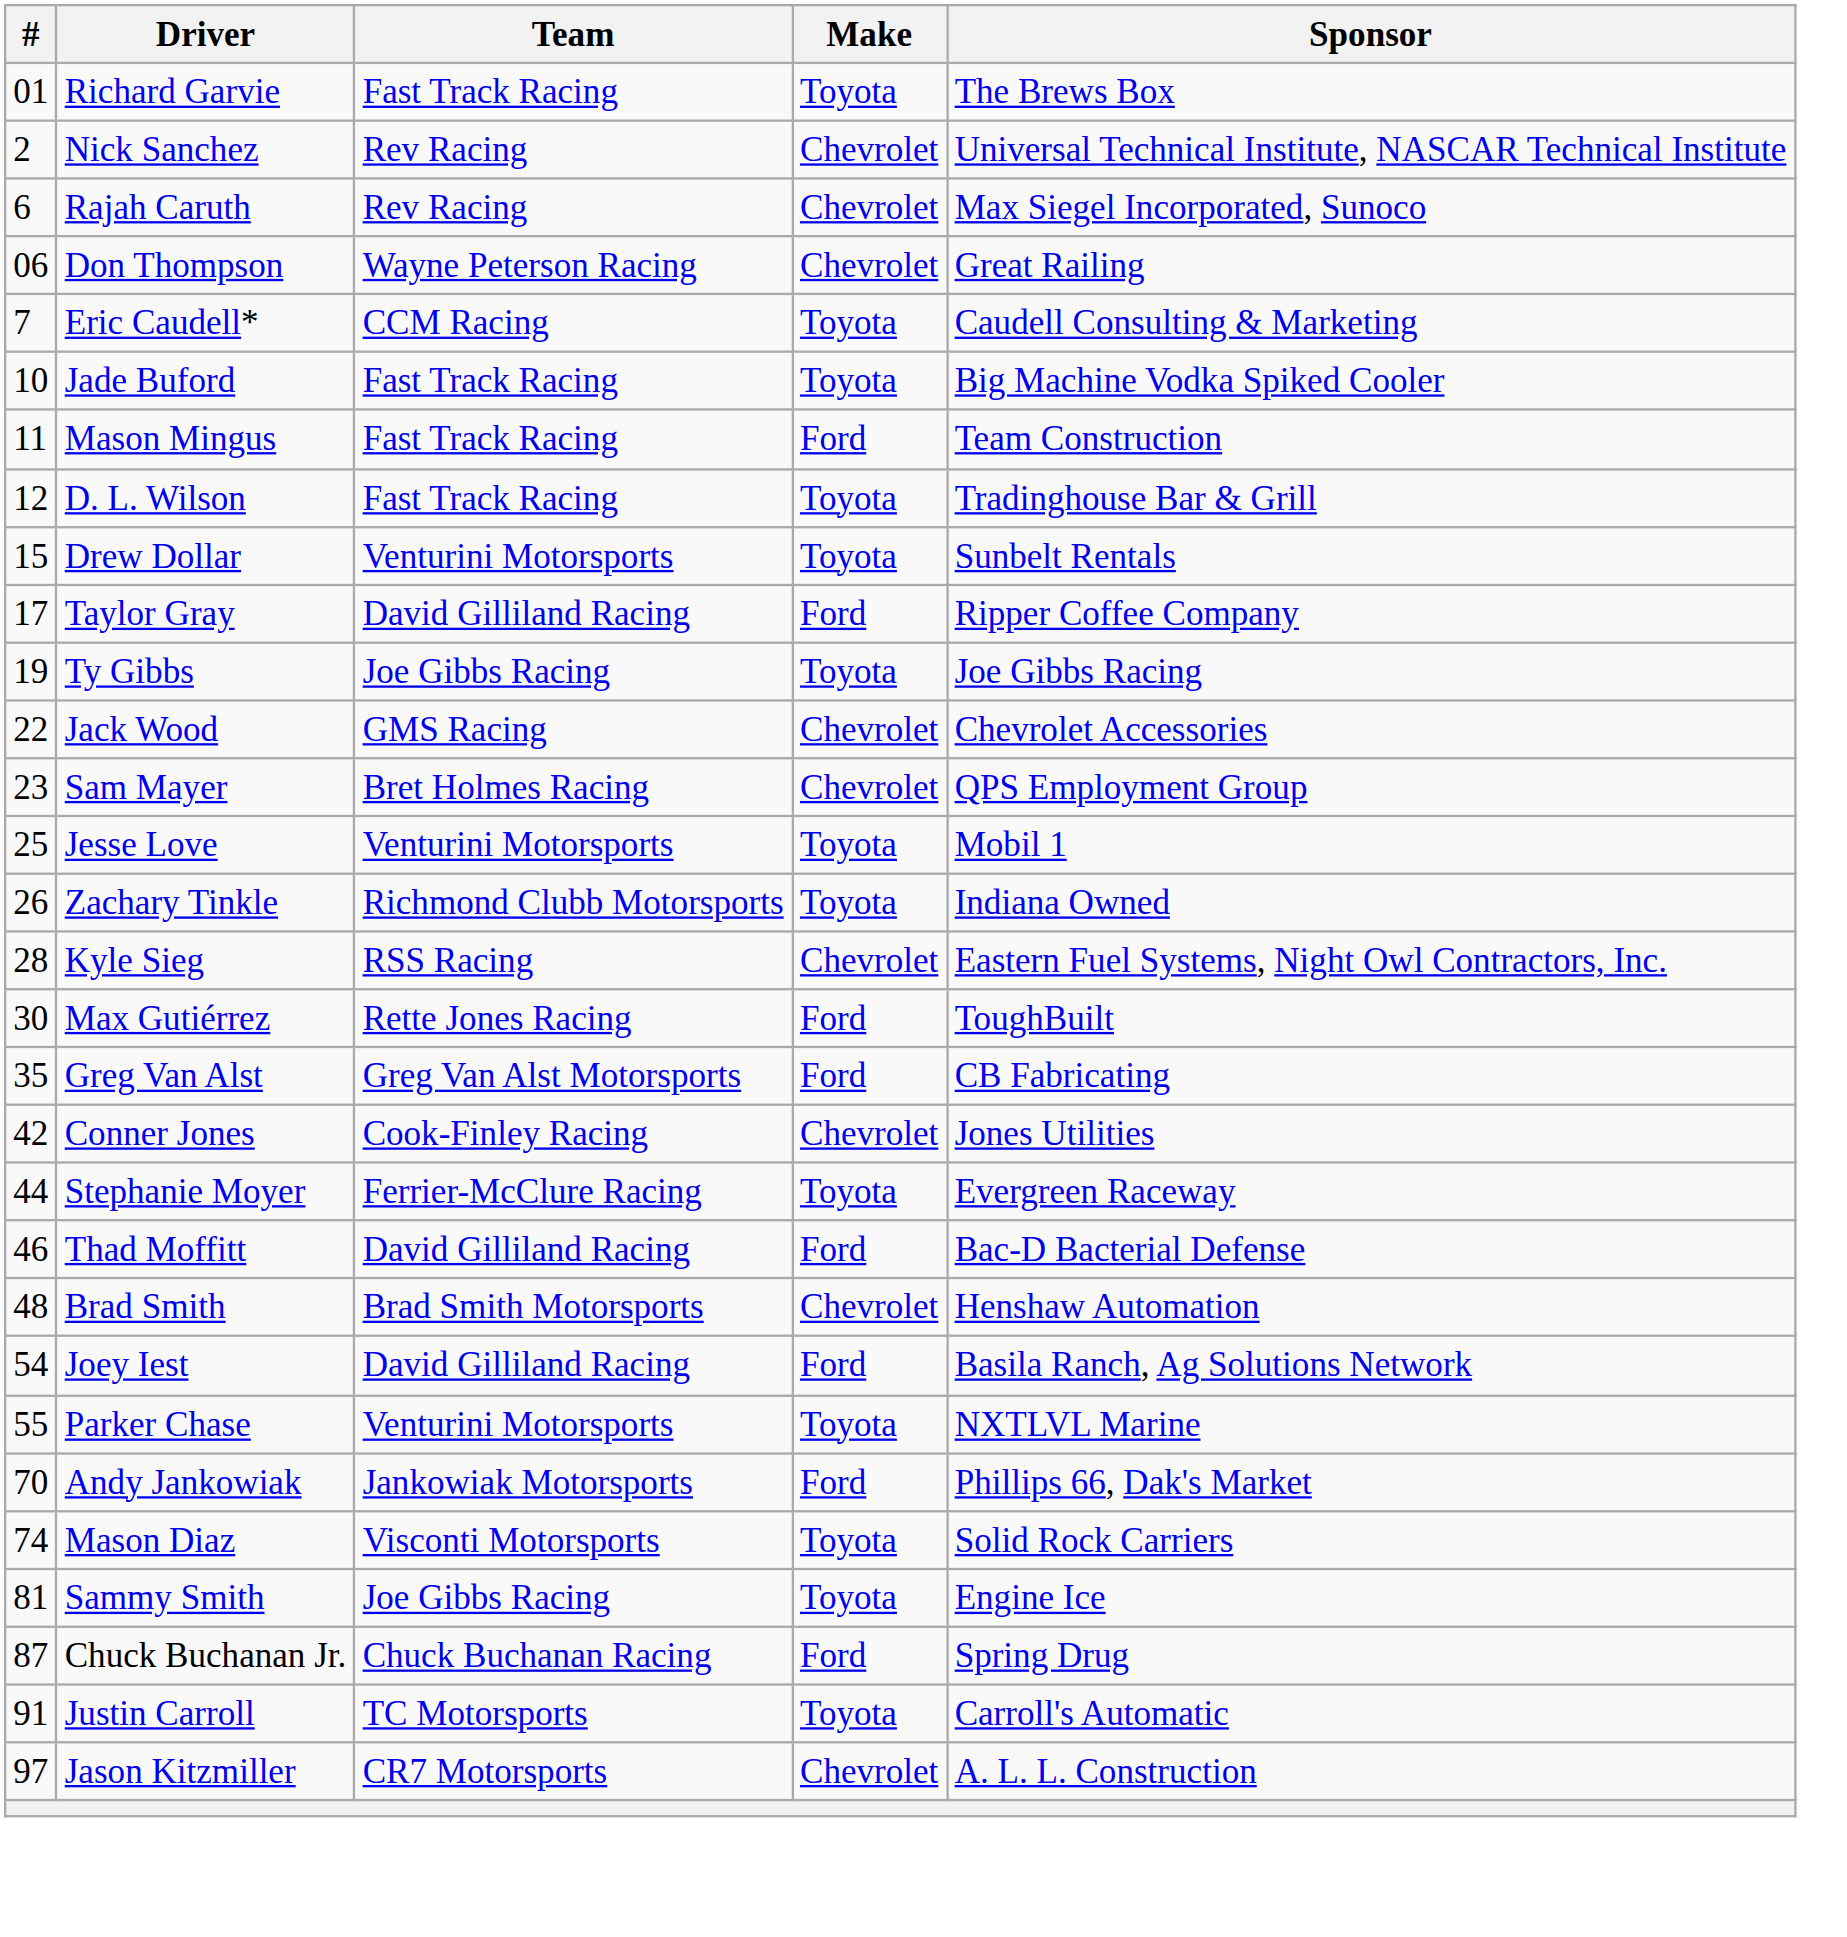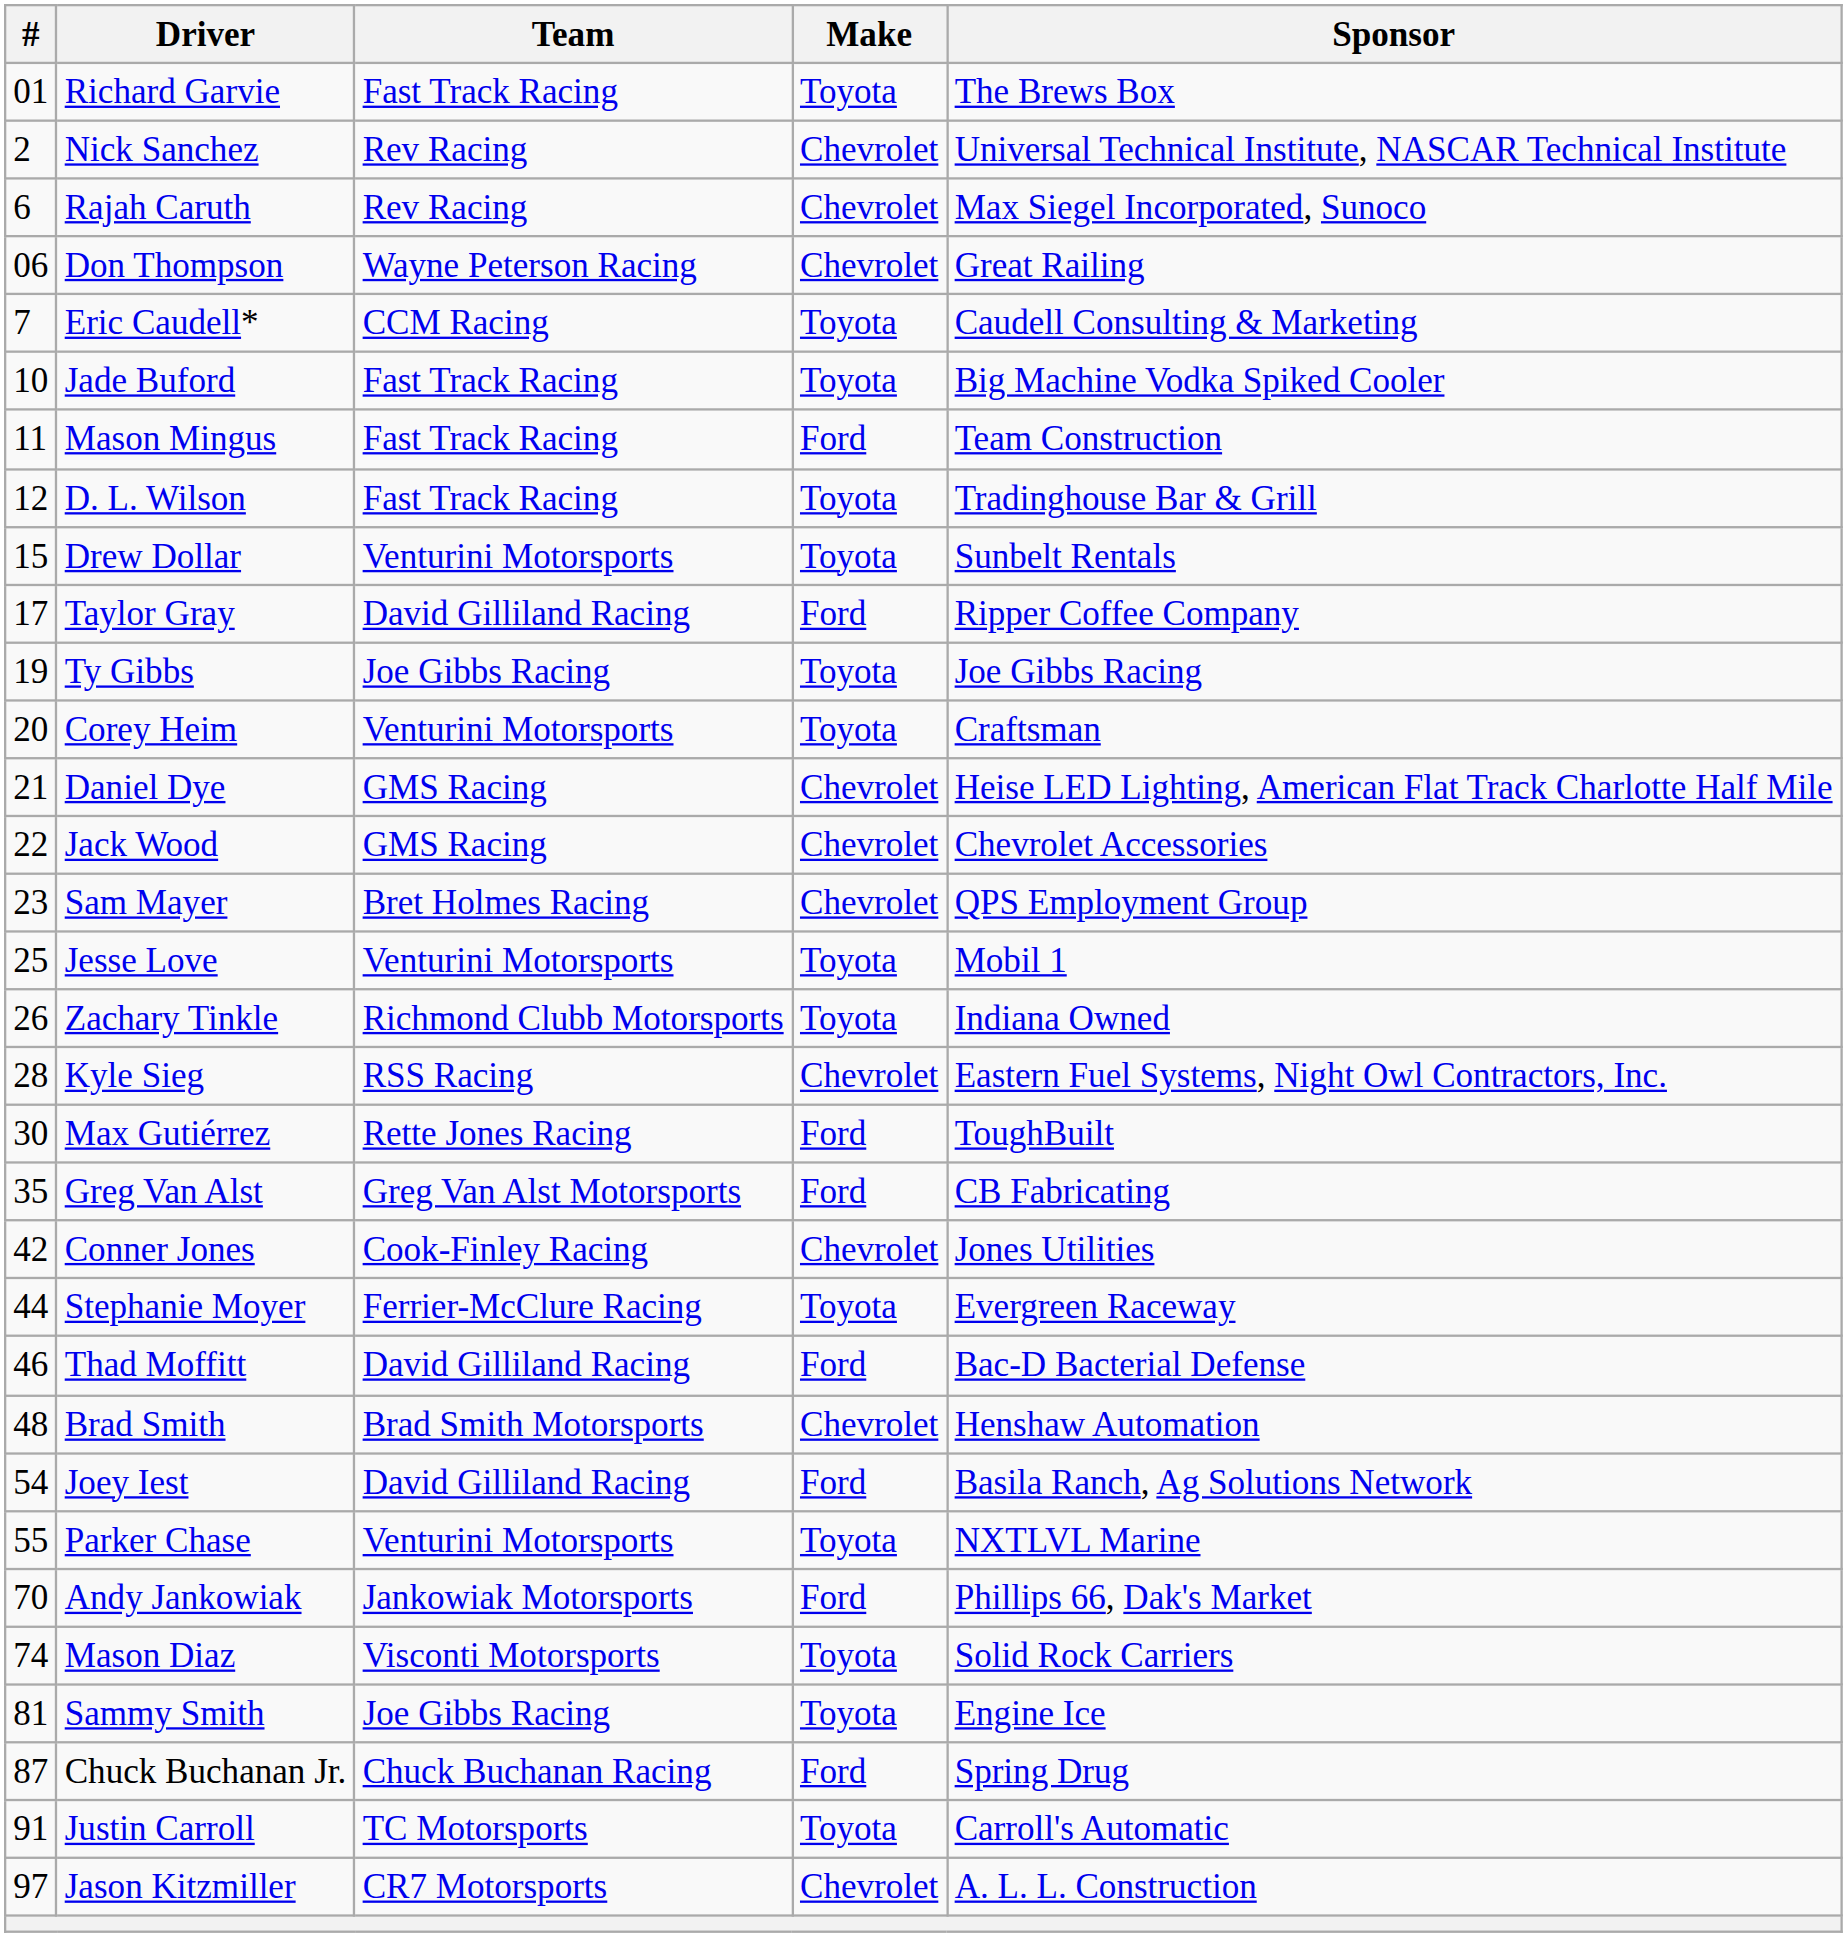 <table class="wikitable" style="font-size:95%">
 <tr>
 <th>#</th>
 <th>Driver</th>
 <th>Team</th>
 <th>Make</th>
 <th>Sponsor</th>
 </tr>
 <tr>
 <td>01</td>
 <td><a href='#'>Richard Garvie</a></td>
 <td><a href='#'>Fast Track Racing</a></td>
 <td><a href='#'>Toyota</a></td>
 <td><a href='#'>The Brews Box</a></td>
 </tr>
 <tr>
 <td>2</td>
 <td><a href='#'>Nick Sanchez</a></td>
 <td><a href='#'>Rev Racing</a></td>
 <td><a href='#'>Chevrolet</a></td>
 <td><a href='#'>Universal Technical Institute</a>, <a href='#'>NASCAR Technical Institute</a></td>
 </tr>
 <tr>
 <td>6</td>
 <td><a href='#'>Rajah Caruth</a></td>
 <td><a href='#'>Rev Racing</a></td>
 <td><a href='#'>Chevrolet</a></td>
 <td><a href='#'>Max Siegel Incorporated</a>, <a href='#'>Sunoco</a></td>
 </tr>
 <tr>
 <td>06</td>
 <td><a href='#'>Don Thompson</a></td>
 <td><a href='#'>Wayne Peterson Racing</a></td>
 <td><a href='#'>Chevrolet</a></td>
 <td><a href='#'>Great Railing</a></td>
 </tr>
 <tr>
 <td>7</td>
 <td><a href='#'>Eric Caudell</a>*</td>
 <td><a href='#'>CCM Racing</a></td>
 <td><a href='#'>Toyota</a></td>
 <td><a href='#'>Caudell Consulting & Marketing</a></td>
 </tr>
 <tr>
 <td>10</td>
 <td><a href='#'>Jade Buford</a></td>
 <td><a href='#'>Fast Track Racing</a></td>
 <td><a href='#'>Toyota</a></td>
 <td><a href='#'>Big Machine Vodka Spiked Cooler</a></td>
 </tr>
 <tr>
 <td>11</td>
 <td><a href='#'>Mason Mingus</a></td>
 <td><a href='#'>Fast Track Racing</a></td>
 <td><a href='#'>Ford</a></td>
 <td><a href='#'>Team Construction</a></td>
 </tr>
 <tr>
 <td>12</td>
 <td><a href='#'>D. L. Wilson</a></td>
 <td><a href='#'>Fast Track Racing</a></td>
 <td><a href='#'>Toyota</a></td>
 <td><a href='#'>Tradinghouse Bar & Grill</a></td>
 </tr>
 <tr>
 <td>15</td>
 <td><a href='#'>Drew Dollar</a></td>
 <td><a href='#'>Venturini Motorsports</a></td>
 <td><a href='#'>Toyota</a></td>
 <td><a href='#'>Sunbelt Rentals</a></td>
 </tr>
 <tr>
 <td>17</td>
 <td><a href='#'>Taylor Gray</a></td>
 <td><a href='#'>David Gilliland Racing</a></td>
 <td><a href='#'>Ford</a></td>
 <td><a href='#'>Ripper Coffee Company</a></td>
 </tr>
 <tr>
 <td>19</td>
 <td><a href='#'>Ty Gibbs</a></td>
 <td><a href='#'>Joe Gibbs Racing</a></td>
 <td><a href='#'>Toyota</a></td>
 <td><a href='#'>Joe Gibbs Racing</a></td>
+</tr>
+<tr>
+<td>20</td>
+<td><a href='#'>Corey Heim</a></td>
+<td><a href='#'>Venturini Motorsports</a></td>
+<td><a href='#'>Toyota</a></td>
+<td><a href='#'>Craftsman</a></td>
+</tr>
+<tr>
+<td>21</td>
+<td><a href='#'>Daniel Dye</a></td>
+<td><a href='#'>GMS Racing</a></td>
+<td><a href='#'>Chevrolet</a></td>
+<td><a href='#'>Heise LED Lighting</a>, <a href='#'>American Flat Track Charlotte Half Mile</a></td>
 </tr>
 <tr>
 <td>22</td>
 <td><a href='#'>Jack Wood</a></td>
 <td><a href='#'>GMS Racing</a></td>
 <td><a href='#'>Chevrolet</a></td>
 <td><a href='#'>Chevrolet Accessories</a></td>
 </tr>
 <tr>
 <td>23</td>
 <td><a href='#'>Sam Mayer</a></td>
 <td><a href='#'>Bret Holmes Racing</a></td>
 <td><a href='#'>Chevrolet</a></td>
 <td><a href='#'>QPS Employment Group</a></td>
 </tr>
 <tr>
 <td>25</td>
 <td><a href='#'>Jesse Love</a></td>
 <td><a href='#'>Venturini Motorsports</a></td>
 <td><a href='#'>Toyota</a></td>
 <td><a href='#'>Mobil 1</a></td>
 </tr>
 <tr>
 <td>26</td>
 <td><a href='#'>Zachary Tinkle</a></td>
 <td><a href='#'>Richmond Clubb Motorsports</a></td>
 <td><a href='#'>Toyota</a></td>
 <td><a href='#'>Indiana Owned</a></td>
 </tr>
 <tr>
 <td>28</td>
 <td><a href='#'>Kyle Sieg</a></td>
 <td><a href='#'>RSS Racing</a></td>
 <td><a href='#'>Chevrolet</a></td>
 <td><a href='#'>Eastern Fuel Systems</a>, <a href='#'>Night Owl Contractors, Inc.</a></td>
 </tr>
 <tr>
 <td>30</td>
 <td><a href='#'>Max Gutiérrez</a></td>
 <td><a href='#'>Rette Jones Racing</a></td>
 <td><a href='#'>Ford</a></td>
 <td><a href='#'>ToughBuilt</a></td>
 </tr>
 <tr>
 <td>35</td>
 <td><a href='#'>Greg Van Alst</a></td>
 <td><a href='#'>Greg Van Alst Motorsports</a></td>
 <td><a href='#'>Ford</a></td>
 <td><a href='#'>CB Fabricating</a></td>
 </tr>
 <tr>
 <td>42</td>
 <td><a href='#'>Conner Jones</a></td>
 <td><a href='#'>Cook-Finley Racing</a></td>
 <td><a href='#'>Chevrolet</a></td>
 <td><a href='#'>Jones Utilities</a></td>
 </tr>
 <tr>
 <td>44</td>
 <td><a href='#'>Stephanie Moyer</a></td>
 <td><a href='#'>Ferrier-McClure Racing</a></td>
 <td><a href='#'>Toyota</a></td>
 <td><a href='#'>Evergreen Raceway</a></td>
 </tr>
 <tr>
 <td>46</td>
 <td><a href='#'>Thad Moffitt</a></td>
 <td><a href='#'>David Gilliland Racing</a></td>
 <td><a href='#'>Ford</a></td>
 <td><a href='#'>Bac-D Bacterial Defense</a></td>
 </tr>
 <tr>
 <td>48</td>
 <td><a href='#'>Brad Smith</a></td>
 <td><a href='#'>Brad Smith Motorsports</a></td>
 <td><a href='#'>Chevrolet</a></td>
 <td><a href='#'>Henshaw Automation</a></td>
 </tr>
 <tr>
 <td>54</td>
 <td><a href='#'>Joey Iest</a></td>
 <td><a href='#'>David Gilliland Racing</a></td>
 <td><a href='#'>Ford</a></td>
 <td><a href='#'>Basila Ranch</a>, <a href='#'>Ag Solutions Network</a></td>
 </tr>
 <tr>
 <td>55</td>
 <td><a href='#'>Parker Chase</a></td>
 <td><a href='#'>Venturini Motorsports</a></td>
 <td><a href='#'>Toyota</a></td>
 <td><a href='#'>NXTLVL Marine</a></td>
 </tr>
 <tr>
 <td>70</td>
 <td><a href='#'>Andy Jankowiak</a></td>
 <td><a href='#'>Jankowiak Motorsports</a></td>
 <td><a href='#'>Ford</a></td>
 <td><a href='#'>Phillips 66</a>, <a href='#'>Dak's Market</a></td>
 </tr>
 <tr>
 <td>74</td>
 <td><a href='#'>Mason Diaz</a></td>
 <td><a href='#'>Visconti Motorsports</a></td>
 <td><a href='#'>Toyota</a></td>
 <td><a href='#'>Solid Rock Carriers</a></td>
 </tr>
 <tr>
 <td>81</td>
 <td><a href='#'>Sammy Smith</a></td>
 <td><a href='#'>Joe Gibbs Racing</a></td>
 <td><a href='#'>Toyota</a></td>
 <td><a href='#'>Engine Ice</a></td>
 </tr>
 <tr>
 <td>87</td>
 <td>Chuck Buchanan Jr.</td>
 <td><a href='#'>Chuck Buchanan Racing</a></td>
 <td><a href='#'>Ford</a></td>
 <td><a href='#'>Spring Drug</a></td>
 </tr>
 <tr>
 <td>91</td>
 <td><a href='#'>Justin Carroll</a></td>
 <td><a href='#'>TC Motorsports</a></td>
 <td><a href='#'>Toyota</a></td>
 <td><a href='#'>Carroll's Automatic</a></td>
 </tr>
 <tr>
 <td>97</td>
 <td><a href='#'>Jason Kitzmiller</a></td>
 <td><a href='#'>CR7 Motorsports</a></td>
 <td><a href='#'>Chevrolet</a></td>
 <td><a href='#'>A. L. L. Construction</a></td>
 </tr>
 <tr>
 <th colspan="5"></th>
 </tr>
 </table>
